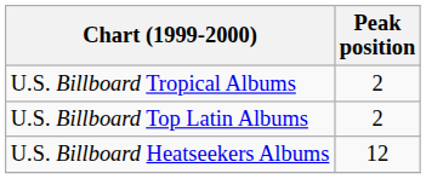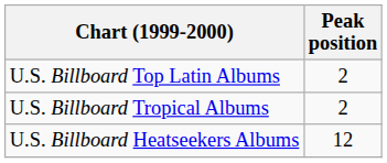 <table class="wikitable">
 <tr>
 <th align="left">Chart (1999-2000)</th>
 <th align="left">Peak<br>position</th>
 </tr>
 <tr>
-<td align="left">U.S. <em>Billboard</em> <a href='#'>Tropical Albums</a></td>
+<td align="left">U.S. <em>Billboard</em> <a href='#'>Top Latin Albums</a></td>
 <td align="center">2</td>
 </tr>
 <tr>
-<td align="left">U.S. <em>Billboard</em> <a href='#'>Top Latin Albums</a></td>
+<td align="left">U.S. <em>Billboard</em> <a href='#'>Tropical Albums</a></td>
 <td align="center">2</td>
 </tr>
 <tr>
 <td align="left">U.S. <em>Billboard</em> <a href='#'>Heatseekers Albums</a></td>
 <td align="center">12</td>
 </tr>
 <tr>
 </tr>
 </table>
